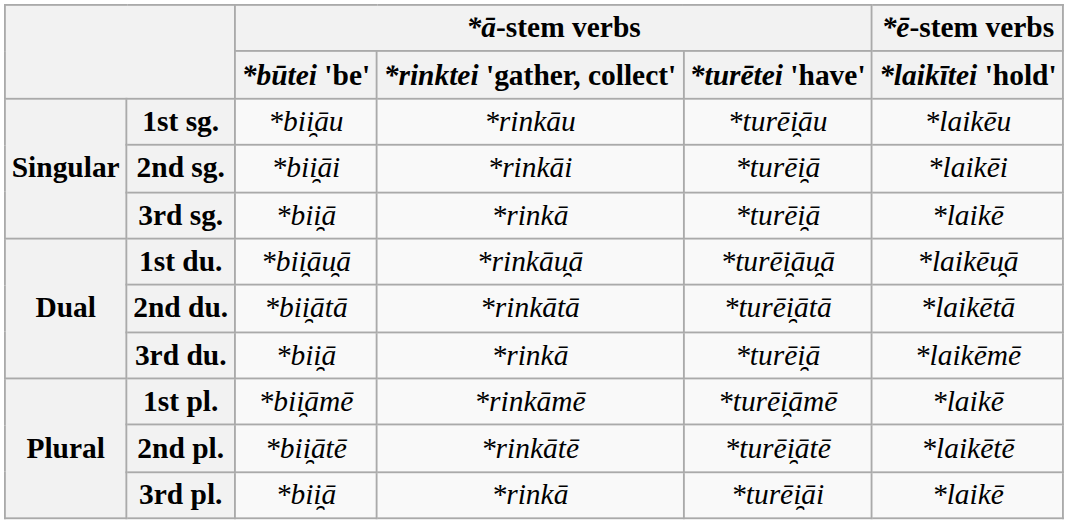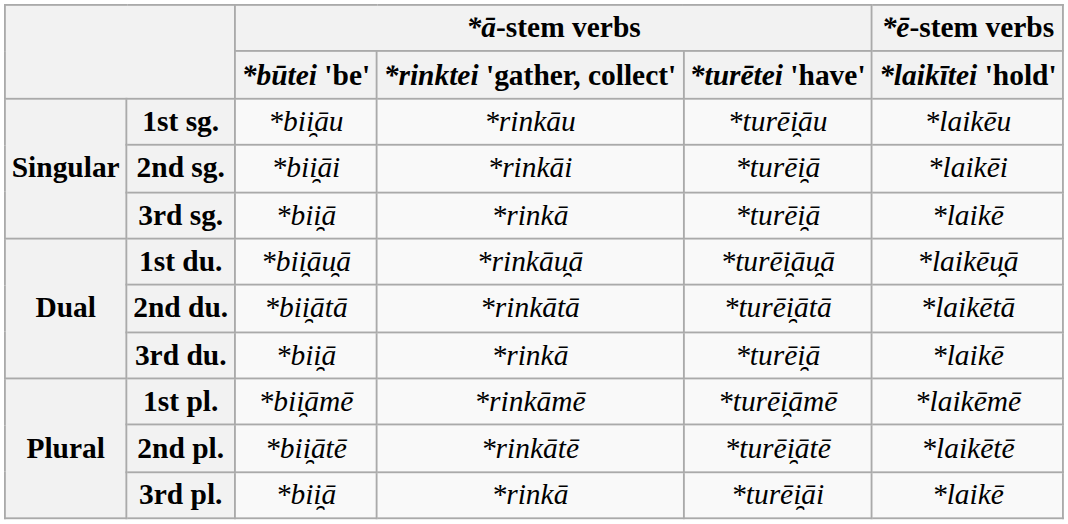 <table class="wikitable" style="text-align: center;">
 <tr>
 <th colspan="2" rowspan="2"></th>
 <th colspan="3"><em>*ā</em>-stem verbs</th>
 <th><em>*ē</em>-stem verbs</th>
 </tr>
 <tr>
 <th><em>*būtei</em> 'be'</th>
 <th><em>*rinktei</em> 'gather, collect'</th>
 <th><em>*turētei</em> 'have'</th>
 <th><em>*laikītei</em> 'hold'</th>
 </tr>
 <tr>
 <th rowspan="3">Singular</th>
 <th>1st sg.</th>
 <td><em>*bii̯āu</em></td>
 <td><em>*rinkāu</em></td>
 <td><em>*turēi̯āu</em></td>
 <td><em>*laikēu</em></td>
 </tr>
 <tr>
 <th>2nd sg.</th>
 <td><em>*bii̯āi</em></td>
 <td><em>*rinkāi</em></td>
 <td><em>*turēi̯ā</em></td>
 <td><em>*laikēi</em></td>
 </tr>
 <tr>
 <th>3rd sg.</th>
 <td><em>*bii̯ā</em></td>
 <td><em>*rinkā</em></td>
 <td><em>*turēi̯ā</em></td>
 <td><em>*laikē</em></td>
 </tr>
 <tr>
 <th rowspan="3">Dual</th>
 <th>1st du.</th>
 <td><em>*bii̯āu̯ā</em></td>
 <td><em>*rinkāu̯ā</em></td>
 <td><em>*turēi̯āu̯ā</em></td>
 <td><em>*laikēu̯ā</em></td>
 </tr>
 <tr>
 <th>2nd du.</th>
 <td><em>*bii̯ātā</em></td>
 <td><em>*rinkātā</em></td>
 <td><em>*turēi̯ātā</em></td>
 <td><em>*laikētā</em></td>
 </tr>
 <tr>
 <th>3rd du.</th>
 <td><em>*bii̯ā</em></td>
 <td><em>*rinkā</em></td>
 <td><em>*turēi̯ā</em></td>
-<td><em>*laikēmē</em></td>
+<td><em>*laikē</em></td>
 </tr>
 <tr>
 <th rowspan="3">Plural</th>
 <th>1st pl.</th>
 <td><em>*bii̯āmē</em></td>
 <td><em>*rinkāmē</em></td>
 <td><em>*turēi̯āmē</em></td>
-<td><em>*laikē</em></td>
+<td><em>*laikēmē</em></td>
 </tr>
 <tr>
 <th>2nd pl.</th>
 <td><em>*bii̯ātē</em></td>
 <td><em>*rinkātē</em></td>
 <td><em>*turēi̯ātē</em></td>
 <td><em>*laikētē</em></td>
 </tr>
 <tr>
 <th>3rd pl.</th>
 <td><em>*bii̯ā</em></td>
 <td><em>*rinkā</em></td>
 <td><em>*turēi̯āi</em></td>
 <td><em>*laikē</em></td>
 </tr>
 </table>
